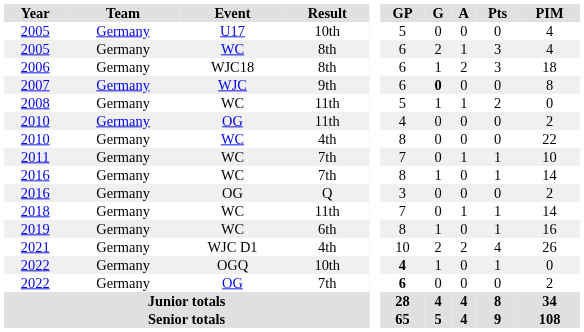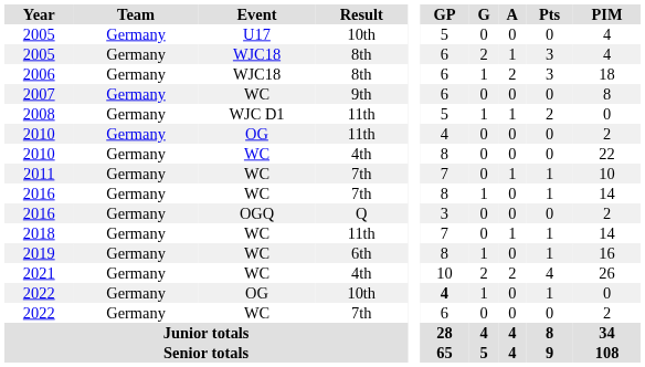 <table border="0" cellpadding="1" cellspacing="0" style="text-align:center; width:40em">
 <tr ALIGN="center" bgcolor="#e0e0e0">
 <th>Year</th>
 <th>Team</th>
 <th>Event</th>
 <th>Result</th>
 <th rowspan="99" bgcolor="#ffffff"> </th>
 <th>GP</th>
 <th>G</th>
 <th>A</th>
 <th>Pts</th>
 <th>PIM</th>
 </tr>
 <tr>
 <td><a href='#'>2005</a></td>
 <td><a href='#'>Germany</a></td>
 <td><a href='#'>U17</a></td>
 <td>10th</td>
 <td>5</td>
 <td>0</td>
 <td>0</td>
 <td>0</td>
 <td>4</td>
 </tr>
 <tr bgcolor="#f0f0f0">
 <td><a href='#'>2005</a></td>
 <td>Germany</td>
-<td><a href='#'>WC</a></td>
+<td><a href='#'>WJC18</a></td>
 <td>8th</td>
 <td>6</td>
 <td>2</td>
 <td>1</td>
 <td>3</td>
 <td>4</td>
 </tr>
 <tr>
 <td><a href='#'>2006</a></td>
 <td>Germany</td>
 <td>WJC18</td>
 <td>8th</td>
 <td>6</td>
 <td>1</td>
 <td>2</td>
 <td>3</td>
 <td>18</td>
 </tr>
 <tr bgcolor="#f0f0f0">
 <td><a href='#'>2007</a></td>
 <td><a href='#'>Germany</a></td>
-<td><a href='#'>WJC</a></td>
+<td>WC</td>
 <td>9th</td>
 <td>6</td>
-<td><strong>0</strong></td>
+<td>0</td>
 <td>0</td>
 <td>0</td>
 <td>8</td>
 </tr>
 <tr>
 <td><a href='#'>2008</a></td>
 <td>Germany</td>
-<td>WC</td>
+<td>WJC D1</td>
 <td>11th</td>
 <td>5</td>
 <td>1</td>
 <td>1</td>
 <td>2</td>
 <td>0</td>
 </tr>
 <tr bgcolor="#f0f0f0">
 <td><a href='#'>2010</a></td>
 <td><a href='#'>Germany</a></td>
 <td><a href='#'>OG</a></td>
 <td>11th</td>
 <td>4</td>
 <td>0</td>
 <td>0</td>
 <td>0</td>
 <td>2</td>
 </tr>
 <tr>
 <td><a href='#'>2010</a></td>
 <td>Germany</td>
 <td><a href='#'>WC</a></td>
 <td>4th</td>
 <td>8</td>
 <td>0</td>
 <td>0</td>
 <td>0</td>
 <td>22</td>
 </tr>
 <tr bgcolor="#f0f0f0">
 <td><a href='#'>2011</a></td>
 <td>Germany</td>
 <td>WC</td>
 <td>7th</td>
 <td>7</td>
 <td>0</td>
 <td>1</td>
 <td>1</td>
 <td>10</td>
 </tr>
 <tr>
 <td><a href='#'>2016</a></td>
 <td>Germany</td>
 <td>WC</td>
 <td>7th</td>
 <td>8</td>
 <td>1</td>
 <td>0</td>
 <td>1</td>
 <td>14</td>
 </tr>
 <tr bgcolor="#f0f0f0">
 <td><a href='#'>2016</a></td>
 <td>Germany</td>
-<td>OG</td>
+<td>OGQ</td>
 <td>Q</td>
 <td>3</td>
 <td>0</td>
 <td>0</td>
 <td>0</td>
 <td>2</td>
 </tr>
 <tr>
 <td><a href='#'>2018</a></td>
 <td>Germany</td>
 <td>WC</td>
 <td>11th</td>
 <td>7</td>
 <td>0</td>
 <td>1</td>
 <td>1</td>
 <td>14</td>
 </tr>
 <tr bgcolor="#f0f0f0">
 <td><a href='#'>2019</a></td>
 <td>Germany</td>
 <td>WC</td>
 <td>6th</td>
 <td>8</td>
 <td>1</td>
 <td>0</td>
 <td>1</td>
 <td>16</td>
 </tr>
 <tr>
 <td><a href='#'>2021</a></td>
 <td>Germany</td>
-<td>WJC D1</td>
+<td>WC</td>
 <td>4th</td>
 <td>10</td>
 <td>2</td>
 <td>2</td>
 <td>4</td>
 <td>26</td>
 </tr>
 <tr bgcolor="#f0f0f0">
 <td><a href='#'>2022</a></td>
 <td>Germany</td>
-<td>OGQ</td>
+<td>OG</td>
 <td>10th</td>
 <td><strong>4</strong></td>
 <td>1</td>
 <td>0</td>
 <td>1</td>
 <td>0</td>
 </tr>
 <tr>
 <td><a href='#'>2022</a></td>
 <td>Germany</td>
-<td><a href='#'>OG</a></td>
+<td>WC</td>
 <td>7th</td>
-<td><strong>6</strong></td>
+<td>6</td>
 <td>0</td>
 <td>0</td>
 <td>0</td>
 <td>2</td>
 </tr>
 <tr bgcolor="#e0e0e0">
 <th colspan="4">Junior totals</th>
 <th>28</th>
 <th>4</th>
 <th>4</th>
 <th>8</th>
 <th>34</th>
 </tr>
 <tr bgcolor="#e0e0e0">
 <th colspan="4">Senior totals</th>
 <th>65</th>
 <th>5</th>
 <th>4</th>
 <th>9</th>
 <th>108</th>
 </tr>
 </table>
